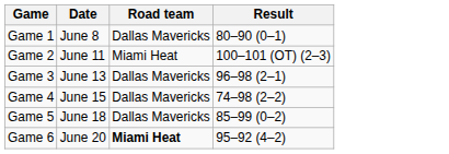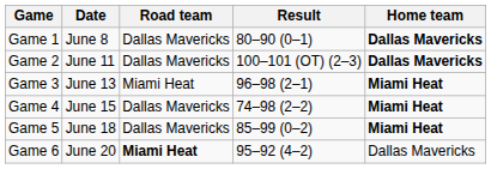 <table class="wikitable">
 <tr>
 <th>Game</th>
 <th>Date</th>
 <th>Road team</th>
 <th>Result</th>
+<th>Home team</th>
 </tr>
 <tr>
 <td>Game 1</td>
 <td>June 8</td>
 <td>Dallas Mavericks</td>
 <td>80–90 (0–1)</td>
+<td><strong>Dallas Mavericks</strong></td>
 </tr>
 <tr>
 <td>Game 2</td>
 <td>June 11</td>
-<td>Miami Heat</td>
+<td>Dallas Mavericks</td>
 <td>100–101 (OT) (2–3)</td>
+<td><strong>Dallas Mavericks</strong></td>
 </tr>
 <tr>
 <td>Game 3</td>
 <td>June 13</td>
-<td>Dallas Mavericks</td>
+<td>Miami Heat</td>
 <td>96–98 (2–1)</td>
+<td><strong>Miami Heat</strong></td>
 </tr>
 <tr>
 <td>Game 4</td>
 <td>June 15</td>
 <td>Dallas Mavericks</td>
 <td>74–98 (2–2)</td>
+<td><strong>Miami Heat</strong></td>
 </tr>
 <tr>
 <td>Game 5</td>
 <td>June 18</td>
 <td>Dallas Mavericks</td>
 <td>85–99 (0–2)</td>
+<td><strong>Miami Heat</strong></td>
 </tr>
 <tr>
 <td>Game 6</td>
 <td>June 20</td>
 <td><strong>Miami Heat</strong></td>
 <td>95–92 (4–2)</td>
+<td>Dallas Mavericks</td>
 </tr>
 </table>
